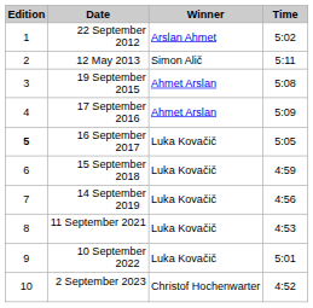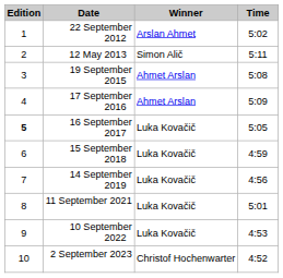 <table class="wikitable plainrowheaders" style="background:#fff; font-size:86%; line-height:15px; border:grey solid 1px; border-collapse:collapse;">
 <tr style="background:#ccc; text-align:center;">
 <th style="background:#ccc;" width="40">Edition</th>
 <th style="background:#ccc;" width="120">Date</th>
 <th style="background:#ccc;">Winner</th>
 <th style="background:#ccc;" width="50">Time</th>
 </tr>
 <tr>
 <td align=center>1</td>
 <td align=right> 22 September 2012  </td>
 <td> <a href='#'>Arslan Ahmet</a></td>
 <td align=center>5:02</td>
 </tr>
 <tr>
 <td align=center>2</td>
 <td align=right>12 May 2013  </td>
 <td> Simon Alič</td>
 <td align=center>5:11</td>
 </tr>
 <tr>
 <td align=center>3</td>
 <td align=right>19 September 2015  </td>
 <td> <a href='#'>Ahmet Arslan</a></td>
 <td align=center>5:08</td>
 </tr>
 <tr>
 <td align=center>4</td>
 <td align=right>17 September 2016  </td>
 <td> <a href='#'>Ahmet Arslan</a></td>
 <td align=center>5:09</td>
 </tr>
 <tr>
 <td align=center><strong>5</strong></td>
 <td align=right>16 September 2017  </td>
 <td> Luka Kovačič</td>
 <td align=center>5:05</td>
 </tr>
 <tr>
 <td align=center>6</td>
 <td align=right>15 September 2018  </td>
 <td> Luka Kovačič</td>
 <td align=center>4:59</td>
 </tr>
 <tr>
 <td align=center>7</td>
 <td align=right>14 September 2019  </td>
 <td> Luka Kovačič</td>
 <td align=center>4:56</td>
 </tr>
 <tr>
 <td align=center>8</td>
 <td align=right>11 September 2021  </td>
 <td> Luka Kovačič</td>
-<td align=center>4:53</td>
+<td align=center>5:01</td>
 </tr>
 <tr>
 <td align=center>9</td>
 <td align=right>10 September 2022  </td>
 <td> Luka Kovačič</td>
-<td align=center>5:01</td>
+<td align=center>4:53</td>
 </tr>
 <tr>
 <td align=center>10</td>
 <td align=right>2 September 2023  </td>
 <td> Christof Hochenwarter</td>
 <td align=center>4:52</td>
 </tr>
 </table>
